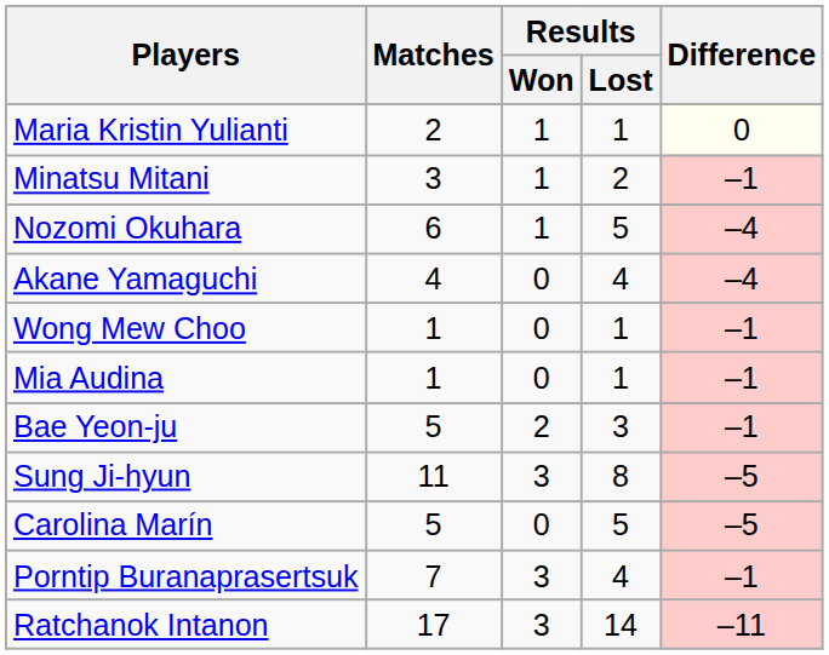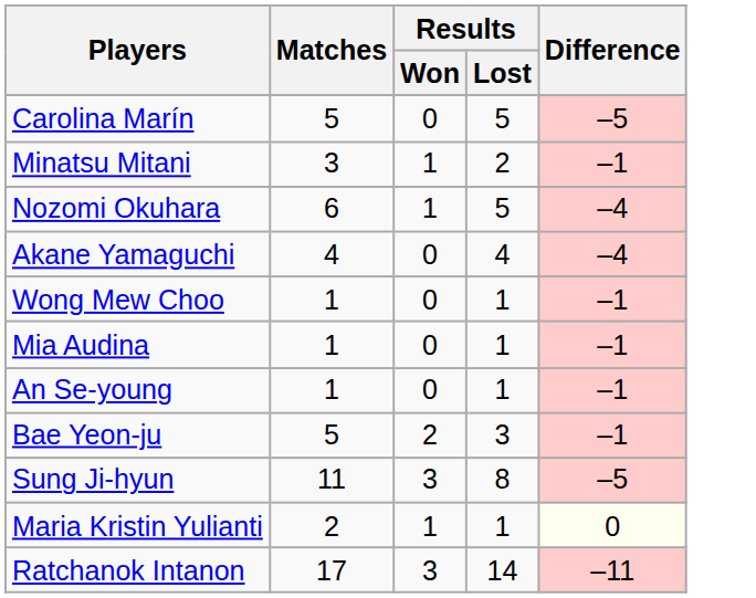 <table class=wikitable style="text-align:center; font-size:small">
 <tr>
 <th rowspan="2">Players</th>
 <th rowspan="2">Matches</th>
 <th colspan="2">Results</th>
 <th rowspan="2">Difference</th>
 </tr>
 <tr>
 <th>Won</th>
 <th>Lost</th>
 </tr>
 <tr>
-<td align="left"> <a href='#'>Maria Kristin Yulianti</a></td>
-<td>2</td>
-<td>1</td>
-<td>1</td>
-<td bgcolor="#fffff0">0</td>
+<td align="left"> <a href='#'>Carolina Marín</a></td>
+<td>5</td>
+<td>0</td>
+<td>5</td>
+<td bgcolor="#ffcccc">–5</td>
 </tr>
 <tr>
 <td align="left"> <a href='#'>Minatsu Mitani</a></td>
 <td>3</td>
 <td>1</td>
 <td>2</td>
 <td bgcolor="#ffcccc">–1</td>
 </tr>
 <tr>
 <td align="left"> <a href='#'>Nozomi Okuhara</a></td>
 <td>6</td>
 <td>1</td>
 <td>5</td>
 <td bgcolor="#ffcccc">–4</td>
 </tr>
 <tr>
 <td align="left"> <a href='#'>Akane Yamaguchi</a></td>
 <td>4</td>
 <td>0</td>
 <td>4</td>
 <td bgcolor="#ffcccc">–4</td>
 </tr>
 <tr>
 <td align="left"> <a href='#'>Wong Mew Choo</a></td>
 <td>1</td>
 <td>0</td>
 <td>1</td>
 <td bgcolor="#ffcccc">–1</td>
 </tr>
 <tr>
 <td align="left"> <a href='#'>Mia Audina</a></td>
 <td>1</td>
 <td>0</td>
 <td>1</td>
 <td bgcolor="#ffcccc">–1</td>
 </tr>
 <tr>
+<td align="left"> <a href='#'>An Se-young</a></td>
+<td>1</td>
+<td>0</td>
+<td>1</td>
+<td bgcolor="#ffcccc">–1</td>
+</tr>
+<tr>
 <td align="left"> <a href='#'>Bae Yeon-ju</a></td>
 <td>5</td>
 <td>2</td>
 <td>3</td>
 <td bgcolor="#ffcccc">–1</td>
 </tr>
 <tr>
 <td align="left"> <a href='#'>Sung Ji-hyun</a></td>
 <td>11</td>
 <td>3</td>
 <td>8</td>
 <td bgcolor="#ffcccc">–5</td>
 </tr>
 <tr>
-<td align="left"> <a href='#'>Carolina Marín</a></td>
-<td>5</td>
-<td>0</td>
-<td>5</td>
-<td bgcolor="#ffcccc">–5</td>
-</tr>
-<tr>
-<td align="left"> <a href='#'>Porntip Buranaprasertsuk</a></td>
-<td>7</td>
-<td>3</td>
-<td>4</td>
-<td bgcolor="#ffcccc">–1</td>
+<td align="left"> <a href='#'>Maria Kristin Yulianti</a></td>
+<td>2</td>
+<td>1</td>
+<td>1</td>
+<td bgcolor="#fffff0">0</td>
 </tr>
 <tr>
 <td align="left"> <a href='#'>Ratchanok Intanon</a></td>
 <td>17</td>
 <td>3</td>
 <td>14</td>
 <td bgcolor="#ffcccc">–11</td>
 </tr>
 </table>
